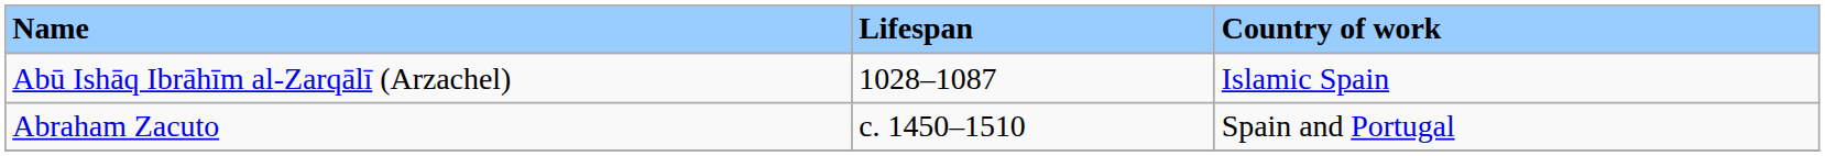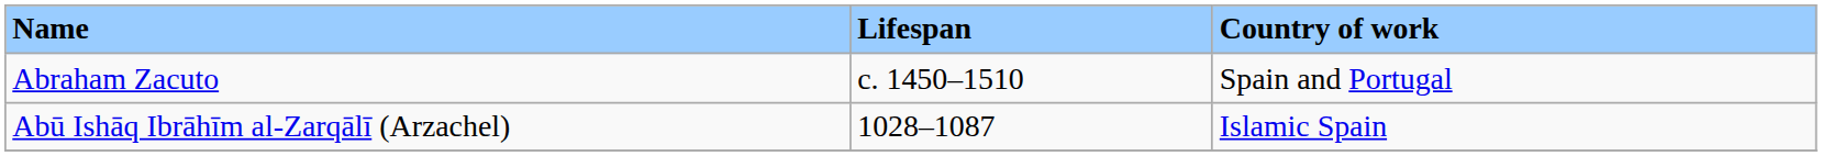 <table class="wikitable" style="width:75%; background:light blue; color:black">
 <tr>
 <td width="35%" bgcolor="#99ccff"><strong>Name</strong></td>
 <td width="15%" bgcolor="#99ccff"><strong> Lifespan</strong></td>
 <td width="25%" bgcolor="#99ccff"><strong> Country of work </strong></td>
 </tr>
 <tr>
+<td><a href='#'>Abraham Zacuto</a></td>
+<td>c. 1450–1510</td>
+<td>Spain and <a href='#'>Portugal</a></td>
+</tr>
+<tr>
 <td><a href='#'>Abū Ishāq Ibrāhīm al-Zarqālī</a> (Arzachel)</td>
 <td>1028–1087</td>
 <td><a href='#'>Islamic Spain</a></td>
 </tr>
 <tr>
-<td><a href='#'>Abraham Zacuto</a></td>
-<td>c. 1450–1510</td>
-<td>Spain and <a href='#'>Portugal</a></td>
-</tr>
-<tr>
 </tr>
 </table>
